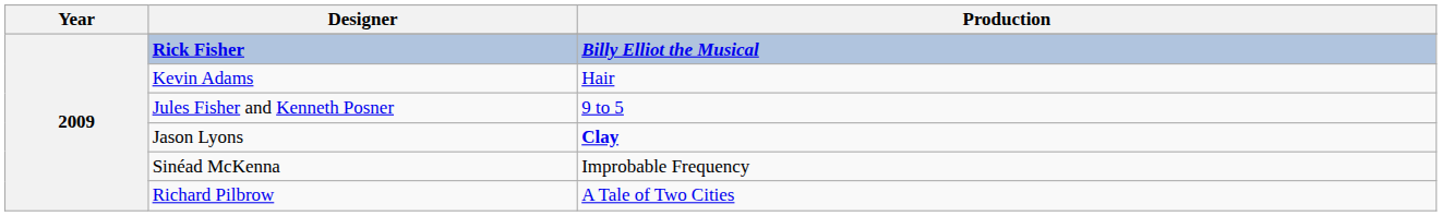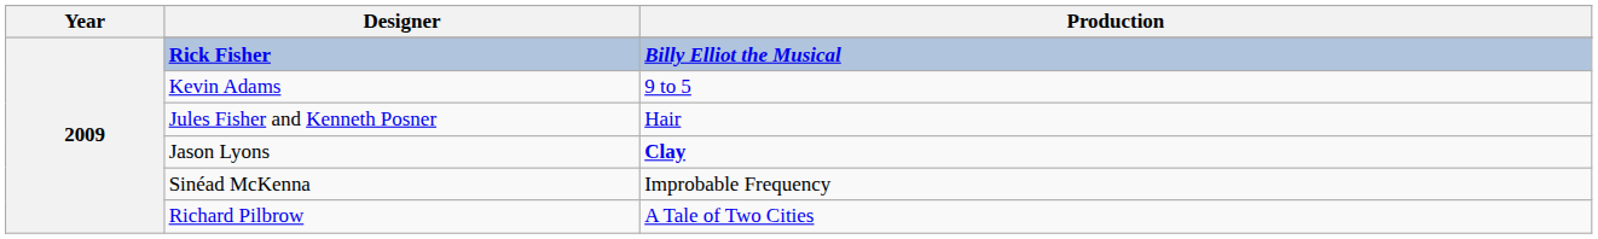 <table class="wikitable" style="width:98%;">
 <tr style="background:#bebebe;">
 <th style="width:10%;">Year</th>
 <th style="width:30%;">Designer</th>
 <th style="width:60%;">Production</th>
 </tr>
 <tr>
 <th rowspan="7">2009</th>
 </tr>
 <tr style="background:#B0C4DE">
 <td><strong><a href='#'>Rick Fisher</a></strong></td>
 <td><strong><em><a href='#'>Billy Elliot the Musical</a><em> <strong></td>
 </tr>
 <tr>
 <td><a href='#'>Kevin Adams</a></td>
-<td></em><a href='#'>Hair</a><em></td>
+<td></em><a href='#'>9 to 5</a><em></td>
 </tr>
 <tr>
 <td><a href='#'>Jules Fisher</a> and <a href='#'>Kenneth Posner</a></td>
-<td></em><a href='#'>9 to 5</a><em></td>
+<td></em><a href='#'>Hair</a><em></td>
 </tr>
 <tr>
 <td>Jason Lyons</td>
 <td><strong></em><a href='#'>Clay</a><em></strong></td>
 </tr>
 <tr>
 <td>Sinéad McKenna</td>
 <td></em>Improbable Frequency<em></td>
 </tr>
 <tr>
 <td><a href='#'>Richard Pilbrow</a></td>
 <td></em><a href='#'>A Tale of Two Cities</a><em></td>
 </tr>
 </table>
